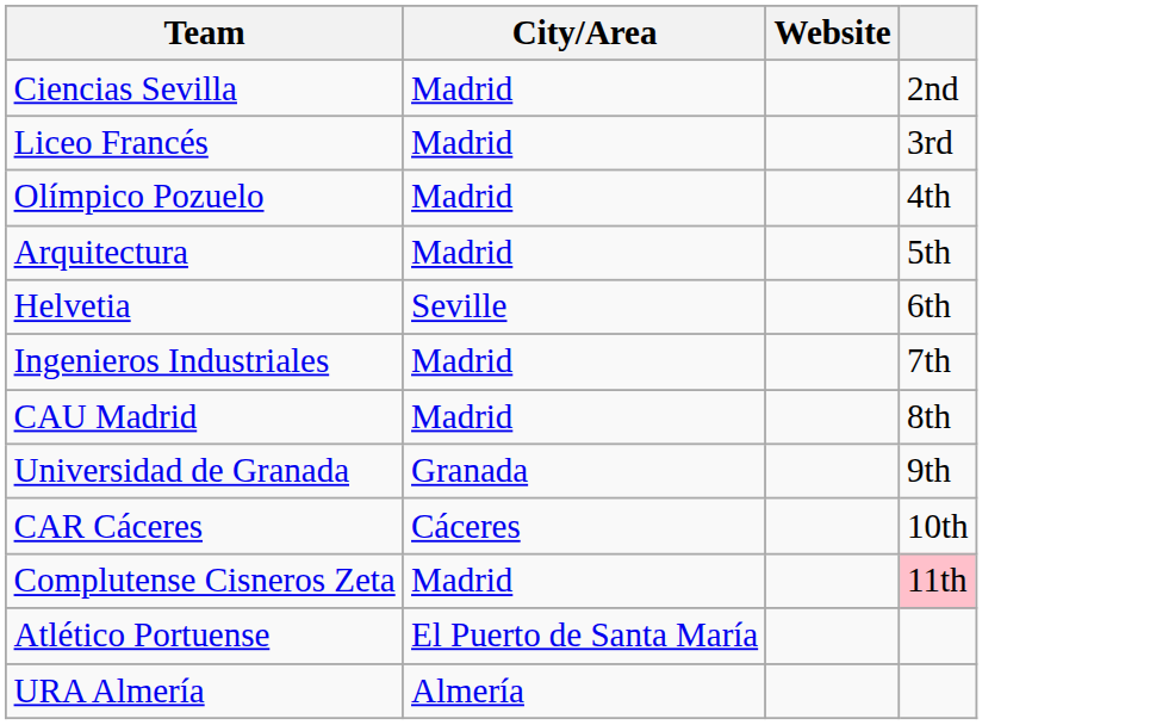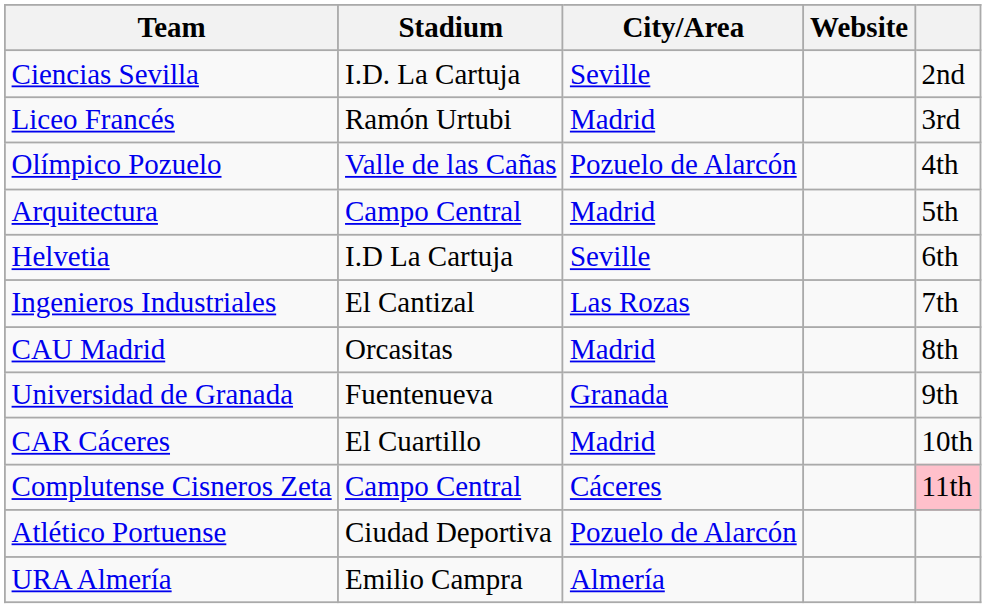 <table class="wikitable sortable">
 <tr>
 <th>Team</th>
+<th>Stadium</th>
 <th>City/Area</th>
 <th>Website</th>
 <th></th>
 </tr>
 <tr>
 <td><a href='#'>Ciencias Sevilla</a></td>
-<td><a href='#'>Madrid</a></td>
+<td>I.D. La Cartuja</td>
+<td><a href='#'>Seville</a></td>
 <td></td>
 <td>2nd</td>
 </tr>
 <tr>
 <td><a href='#'>Liceo Francés</a></td>
+<td>Ramón Urtubi</td>
 <td><a href='#'>Madrid</a></td>
 <td></td>
 <td>3rd</td>
 </tr>
 <tr>
 <td><a href='#'>Olímpico Pozuelo</a></td>
-<td><a href='#'>Madrid</a></td>
+<td><a href='#'>Valle de las Cañas</a></td>
+<td><a href='#'>Pozuelo de Alarcón</a></td>
 <td></td>
 <td>4th</td>
 </tr>
 <tr>
 <td><a href='#'>Arquitectura</a></td>
+<td><a href='#'>Campo Central</a></td>
 <td><a href='#'>Madrid</a></td>
 <td></td>
 <td>5th</td>
 </tr>
 <tr>
 <td><a href='#'>Helvetia</a></td>
+<td>I.D La Cartuja</td>
 <td><a href='#'>Seville</a></td>
 <td></td>
 <td>6th</td>
 </tr>
 <tr>
 <td><a href='#'>Ingenieros Industriales</a></td>
-<td><a href='#'>Madrid</a></td>
+<td>El Cantizal</td>
+<td><a href='#'>Las Rozas</a></td>
 <td></td>
 <td>7th</td>
 </tr>
 <tr>
 <td><a href='#'>CAU Madrid</a></td>
+<td>Orcasitas</td>
 <td><a href='#'>Madrid</a></td>
 <td> </td>
 <td>8th</td>
 </tr>
 <tr>
 <td><a href='#'>Universidad de Granada</a></td>
+<td>Fuentenueva</td>
 <td><a href='#'>Granada</a></td>
 <td></td>
 <td>9th</td>
 </tr>
 <tr>
 <td><a href='#'>CAR Cáceres</a></td>
-<td><a href='#'>Cáceres</a></td>
+<td>El Cuartillo</td>
+<td><a href='#'>Madrid</a></td>
 <td></td>
 <td>10th</td>
 </tr>
 <tr>
 <td><a href='#'>Complutense Cisneros Zeta</a></td>
-<td><a href='#'>Madrid</a></td>
+<td><a href='#'>Campo Central</a></td>
+<td><a href='#'>Cáceres</a></td>
 <td></td>
 <td style="background: pink;">11th</td>
 </tr>
 <tr>
 <td><a href='#'>Atlético Portuense</a></td>
-<td><a href='#'>El Puerto de Santa María</a></td>
+<td>Ciudad Deportiva</td>
+<td><a href='#'>Pozuelo de Alarcón</a></td>
 <td></td>
 <td></td>
 </tr>
 <tr>
 <td><a href='#'>URA Almería</a></td>
+<td>Emilio Campra</td>
 <td><a href='#'>Almería</a></td>
 <td></td>
 <td></td>
 </tr>
 </table>
